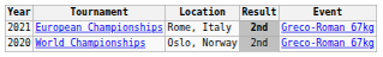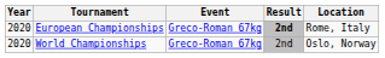 <table class="wikitable" style="font-size:95%;">
 <tr>
 <th>Year</th>
 <th>Tournament</th>
+<th>Event</th>
+<th>Result</th>
 <th>Location</th>
-<th>Result</th>
-<th>Event</th>
 </tr>
 <tr>
-<td>2021</td>
+<td>2020</td>
 <td><a href='#'>European Championships</a></td>
+<td><a href='#'>Greco-Roman 67kg</a></td>
+<td align="center" bgcolor="silver"><strong>2nd</strong></td>
 <td>Rome, Italy</td>
-<td align="center" bgcolor="silver"><strong>2nd</strong></td>
-<td><a href='#'>Greco-Roman 67kg</a></td>
 </tr>
 <tr>
 <td>2020</td>
 <td><a href='#'>World Championships</a></td>
+<td><a href='#'>Greco-Roman 67kg</a></td>
+<td align="center" bgcolor="silver">2nd</td>
 <td>Oslo, Norway</td>
-<td align="center" bgcolor="silver">2nd</td>
-<td><a href='#'>Greco-Roman 67kg</a></td>
 </tr>
 </table>
